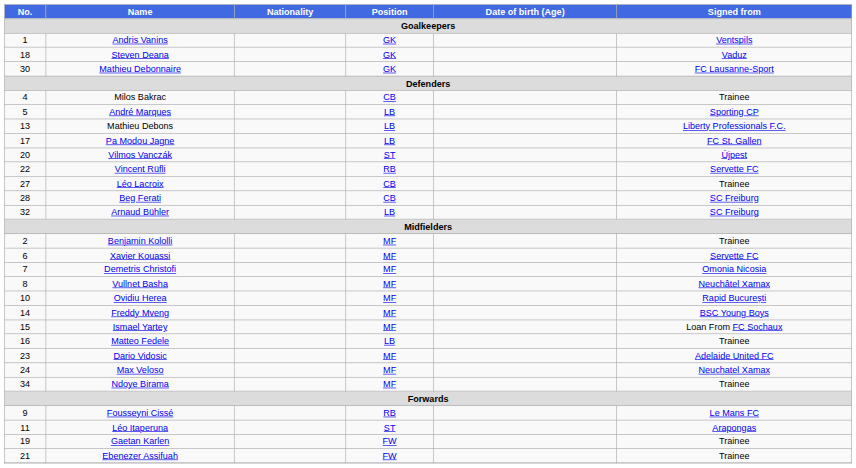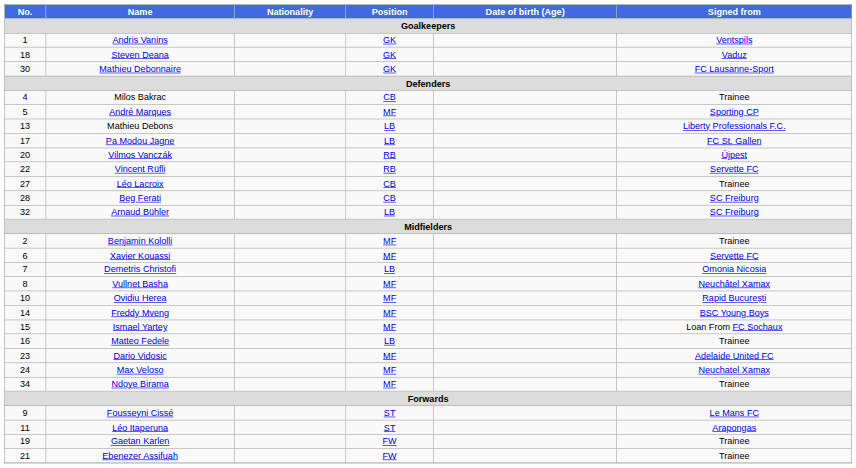 <table class="wikitable"  style="text-align:center; font-size:90%; width:85%;">
 <tr>
 <th style="background:#4169E1; color:white; text-align:center;">No.</th>
 <th style="background:#4169E1; color:white; text-align:center;">Name</th>
 <th style="background:#4169E1; color:white; text-align:center;">Nationality</th>
 <th style="background:#4169E1; color:white; text-align:center;">Position</th>
 <th style="background:#4169E1; color:white; text-align:center;">Date of birth (Age)</th>
 <th style="background:#4169E1; color:white; text-align:center;">Signed from</th>
 </tr>
 <tr>
 <th colspan="11"  style="background:#dcdcdc; text-align:center;">Goalkeepers</th>
 </tr>
 <tr>
 <td>1</td>
 <td><a href='#'>Andris Vanins</a></td>
 <td></td>
 <td><a href='#'>GK</a></td>
 <td></td>
 <td><a href='#'>Ventspils</a></td>
 </tr>
 <tr>
 <td>18</td>
 <td><a href='#'>Steven Deana</a></td>
 <td></td>
 <td><a href='#'>GK</a></td>
 <td></td>
 <td><a href='#'>Vaduz</a></td>
 </tr>
 <tr>
 <td>30</td>
 <td><a href='#'>Mathieu Debonnaire</a></td>
 <td></td>
 <td><a href='#'>GK</a></td>
 <td></td>
 <td><a href='#'>FC Lausanne-Sport</a></td>
 </tr>
 <tr>
 <th colspan="11"  style="background:#dcdcdc; text-align:center;">Defenders</th>
 </tr>
 <tr>
 <td>4</td>
 <td>Milos Bakrac</td>
 <td></td>
 <td><a href='#'>CB</a></td>
 <td></td>
 <td>Trainee</td>
 </tr>
 <tr>
 <td>5</td>
 <td><a href='#'>André Marques</a></td>
 <td></td>
-<td><a href='#'>LB</a></td>
+<td><a href='#'>MF</a></td>
 <td></td>
 <td><a href='#'>Sporting CP</a></td>
 </tr>
 <tr>
 <td>13</td>
 <td>Mathieu Debons</td>
 <td></td>
 <td><a href='#'>LB</a></td>
 <td></td>
 <td><a href='#'>Liberty Professionals F.C.</a></td>
 </tr>
 <tr>
 <td>17</td>
 <td><a href='#'>Pa Modou Jagne</a></td>
 <td></td>
 <td><a href='#'>LB</a></td>
 <td></td>
 <td><a href='#'>FC St. Gallen</a></td>
 </tr>
 <tr>
 <td>20</td>
 <td><a href='#'>Vilmos Vanczák</a></td>
 <td></td>
-<td><a href='#'>ST</a></td>
+<td><a href='#'>RB</a></td>
 <td></td>
 <td><a href='#'>Újpest</a></td>
 </tr>
 <tr>
 <td>22</td>
 <td><a href='#'>Vincent Rüfli</a></td>
 <td></td>
 <td><a href='#'>RB</a></td>
 <td></td>
 <td><a href='#'>Servette FC</a></td>
 </tr>
 <tr>
 <td>27</td>
 <td><a href='#'>Léo Lacroix</a></td>
 <td></td>
 <td><a href='#'>CB</a></td>
 <td></td>
 <td>Trainee</td>
 </tr>
 <tr>
 <td>28</td>
 <td><a href='#'>Beg Ferati</a></td>
 <td></td>
 <td><a href='#'>CB</a></td>
 <td></td>
 <td><a href='#'>SC Freiburg</a></td>
 </tr>
 <tr>
 <td>32</td>
 <td><a href='#'>Arnaud Bühler</a></td>
 <td></td>
 <td><a href='#'>LB</a></td>
 <td></td>
 <td><a href='#'>SC Freiburg</a></td>
 </tr>
 <tr>
 <th colspan="11"  style="background:#dcdcdc; text-align:center;">Midfielders</th>
 </tr>
 <tr>
 <td>2</td>
 <td><a href='#'>Benjamin Kololli</a></td>
 <td></td>
 <td><a href='#'>MF</a></td>
 <td></td>
 <td>Trainee</td>
 </tr>
 <tr>
 <td>6</td>
 <td><a href='#'>Xavier Kouassi</a></td>
 <td></td>
 <td><a href='#'>MF</a></td>
 <td></td>
 <td><a href='#'>Servette FC</a></td>
 </tr>
 <tr>
 <td>7</td>
 <td><a href='#'>Demetris Christofi</a></td>
 <td></td>
-<td><a href='#'>MF</a></td>
+<td><a href='#'>LB</a></td>
 <td></td>
 <td><a href='#'>Omonia Nicosia</a></td>
 </tr>
 <tr>
 <td>8</td>
 <td><a href='#'>Vullnet Basha</a></td>
 <td></td>
 <td><a href='#'>MF</a></td>
 <td></td>
 <td><a href='#'>Neuchâtel Xamax</a></td>
 </tr>
 <tr>
 <td>10</td>
 <td><a href='#'>Ovidiu Herea</a></td>
 <td></td>
 <td><a href='#'>MF</a></td>
 <td></td>
 <td><a href='#'>Rapid București</a></td>
 </tr>
 <tr>
 <td>14</td>
 <td><a href='#'>Freddy Mveng</a></td>
 <td></td>
 <td><a href='#'>MF</a></td>
 <td></td>
 <td><a href='#'>BSC Young Boys</a></td>
 </tr>
 <tr>
 <td>15</td>
 <td><a href='#'>Ismael Yartey</a></td>
 <td></td>
 <td><a href='#'>MF</a></td>
 <td></td>
 <td>Loan From <a href='#'>FC Sochaux</a></td>
 </tr>
 <tr>
 <td>16</td>
 <td><a href='#'>Matteo Fedele</a></td>
 <td></td>
 <td><a href='#'>LB</a></td>
 <td></td>
 <td>Trainee</td>
 </tr>
 <tr>
 <td>23</td>
 <td><a href='#'>Dario Vidosic</a></td>
 <td></td>
 <td><a href='#'>MF</a></td>
 <td></td>
 <td><a href='#'>Adelaide United FC</a></td>
 </tr>
 <tr>
 <td>24</td>
 <td><a href='#'>Max Veloso</a></td>
 <td></td>
 <td><a href='#'>MF</a></td>
 <td></td>
 <td><a href='#'>Neuchatel Xamax</a></td>
 </tr>
 <tr>
 <td>34</td>
 <td><a href='#'>Ndoye Birama</a></td>
 <td></td>
 <td><a href='#'>MF</a></td>
 <td></td>
 <td>Trainee</td>
 </tr>
 <tr>
 <th colspan="11"  style="background:#dcdcdc; text-align:center;">Forwards</th>
 </tr>
 <tr>
 <td>9</td>
 <td><a href='#'>Fousseyni Cissé</a></td>
 <td></td>
-<td><a href='#'>RB</a></td>
+<td><a href='#'>ST</a></td>
 <td></td>
 <td><a href='#'>Le Mans FC</a></td>
 </tr>
 <tr>
 <td>11</td>
 <td><a href='#'>Léo Itaperuna</a></td>
 <td></td>
 <td><a href='#'>ST</a></td>
 <td></td>
 <td><a href='#'>Arapongas</a><br></td>
 </tr>
 <tr>
 <td>19</td>
 <td><a href='#'>Gaetan Karlen</a></td>
 <td></td>
 <td><a href='#'>FW</a></td>
 <td></td>
 <td>Trainee</td>
 </tr>
 <tr>
 <td>21</td>
 <td><a href='#'>Ebenezer Assifuah</a></td>
 <td></td>
 <td><a href='#'>FW</a></td>
 <td></td>
 <td>Trainee</td>
 </tr>
 <tr>
 </tr>
 </table>
